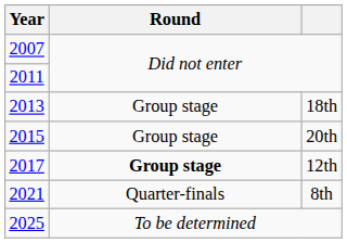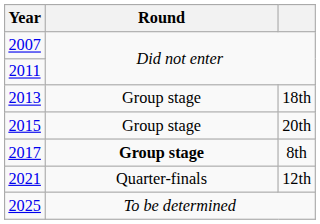 <table class="wikitable" style="text-align: center; font-size:90%">
 <tr>
 <th>Year</th>
 <th style="width:200px">Round</th>
 <th></th>
 </tr>
 <tr>
 <td><a href='#'>2007</a></td>
 <td colspan="2" rowspan="2"><em>Did not enter</em></td>
 </tr>
 <tr>
 <td><a href='#'>2011</a></td>
 </tr>
 <tr>
 <td><a href='#'>2013</a></td>
 <td>Group stage</td>
 <td>18th</td>
 </tr>
 <tr>
 <td><a href='#'>2015</a></td>
 <td>Group stage</td>
 <td>20th</td>
 </tr>
 <tr>
 <td><a href='#'>2017</a></td>
 <td><strong>Group stage</strong></td>
-<td>12th</td>
+<td>8th</td>
 </tr>
 <tr>
 <td><a href='#'>2021</a></td>
 <td>Quarter-finals</td>
-<td>8th</td>
+<td>12th</td>
 </tr>
 <tr>
 <td><a href='#'>2025</a></td>
 <td colspan="2"><em>To be determined</em></td>
 </tr>
 </table>
